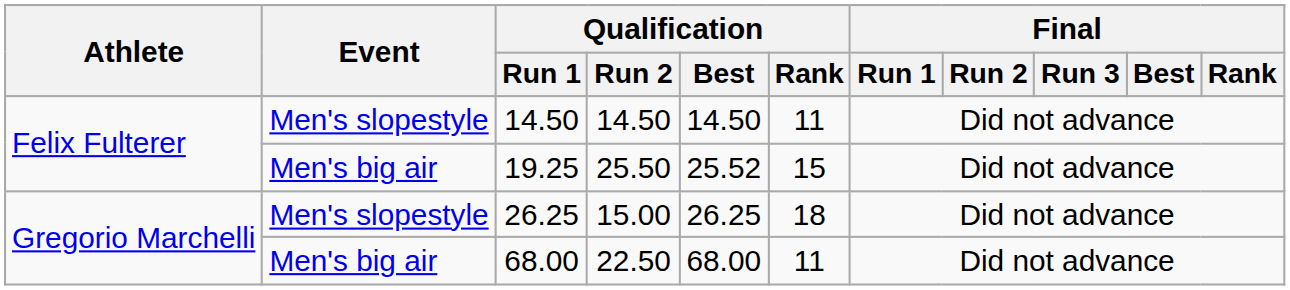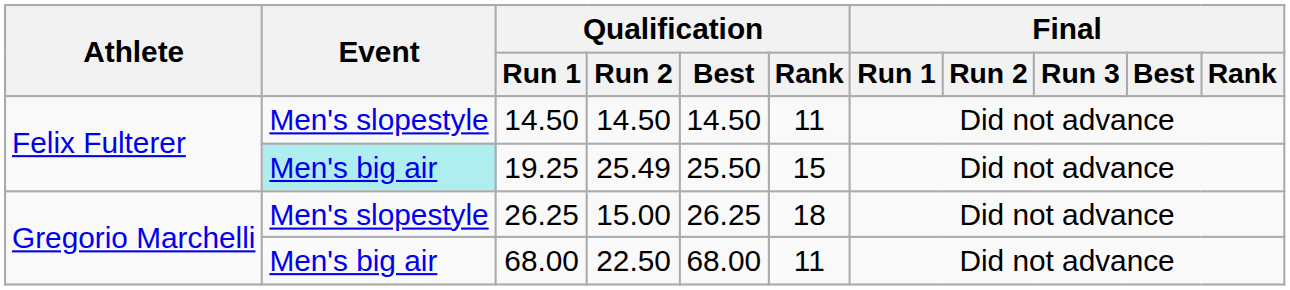 <table class="wikitable" style="font-size:90%">
 <tr>
 <th rowspan=2>Athlete</th>
 <th rowspan=2>Event</th>
 <th colspan=4>Qualification</th>
 <th colspan=5>Final</th>
 </tr>
 <tr style="font-size:95%">
 <th>Run 1</th>
 <th>Run 2</th>
 <th>Best</th>
 <th>Rank</th>
 <th>Run 1</th>
 <th>Run 2</th>
 <th>Run 3</th>
 <th>Best</th>
 <th>Rank</th>
 </tr>
 <tr align=center>
 <td align=left rowspan=2><a href='#'>Felix Fulterer</a></td>
 <td align=left><a href='#'>Men's slopestyle</a></td>
 <td>14.50</td>
 <td>14.50</td>
 <td>14.50</td>
 <td>11</td>
 <td colspan=5>Did not advance</td>
 </tr>
 <tr align=center>
-<td align=left><a href='#'>Men's big air</a></td>
+<td align=left style="background: paleturquoise;"><a href='#'>Men's big air</a></td>
 <td>19.25</td>
+<td>25.49</td>
 <td>25.50</td>
-<td>25.52</td>
 <td>15</td>
 <td colspan=5>Did not advance</td>
 </tr>
 <tr align=center>
 <td align=left rowspan=2><a href='#'>Gregorio Marchelli</a></td>
 <td align=left><a href='#'>Men's slopestyle</a></td>
 <td>26.25</td>
 <td>15.00</td>
 <td>26.25</td>
 <td>18</td>
 <td colspan=5>Did not advance</td>
 </tr>
 <tr align=center>
 <td align=left><a href='#'>Men's big air</a></td>
 <td>68.00</td>
 <td>22.50</td>
 <td>68.00</td>
 <td>11</td>
 <td colspan=5>Did not advance</td>
 </tr>
 </table>
